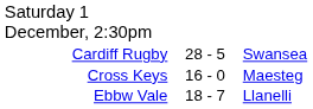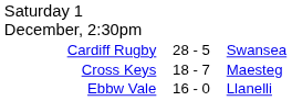 <table style="width:70%;" cellspacing="1">
 <tr>
 <th width=35%></th>
 <th width=15%></th>
 <th></th>
 </tr>
 <tr>
 <td>Saturday 1 December, 2:30pm</td>
 </tr>
 <tr style=font-size:90%>
 <td align=right><a href='#'>Cardiff Rugby</a></td>
 <td align=center>28 - 5</td>
 <td><a href='#'>Swansea</a></td>
 </tr>
 <tr style=font-size:90%>
 <td align=right><a href='#'>Cross Keys</a></td>
-<td align=center>16 - 0</td>
+<td align=center>18 - 7</td>
 <td><a href='#'>Maesteg</a></td>
 </tr>
 <tr style=font-size:90%>
 <td align=right><a href='#'>Ebbw Vale</a></td>
-<td align=center>18 - 7</td>
+<td align=center>16 - 0</td>
 <td><a href='#'>Llanelli</a></td>
 </tr>
 </table>
